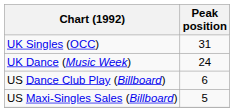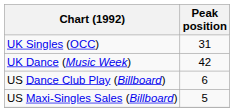 <table class="wikitable sortable">
 <tr>
 <th>Chart (1992)</th>
 <th>Peak<br>position</th>
 </tr>
 <tr>
 <td><a href='#'>UK Singles</a> (<a href='#'>OCC</a>)</td>
 <td align="center">31</td>
 </tr>
 <tr>
 <td><a href='#'>UK Dance</a> (<em><a href='#'>Music Week</a></em>)</td>
-<td align="center">24</td>
+<td align="center">42</td>
 </tr>
 <tr>
 <td>US <a href='#'>Dance Club Play</a> (<em><a href='#'>Billboard</a></em>)</td>
 <td align="center">6</td>
 </tr>
 <tr>
 <td>US <a href='#'>Maxi-Singles Sales</a> (<em><a href='#'>Billboard</a></em>)</td>
 <td align="center">5</td>
 </tr>
 <tr>
 </tr>
 </table>
